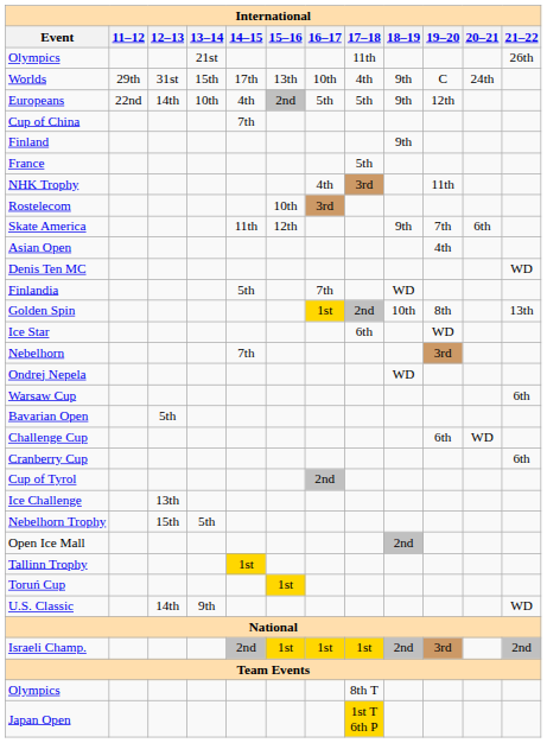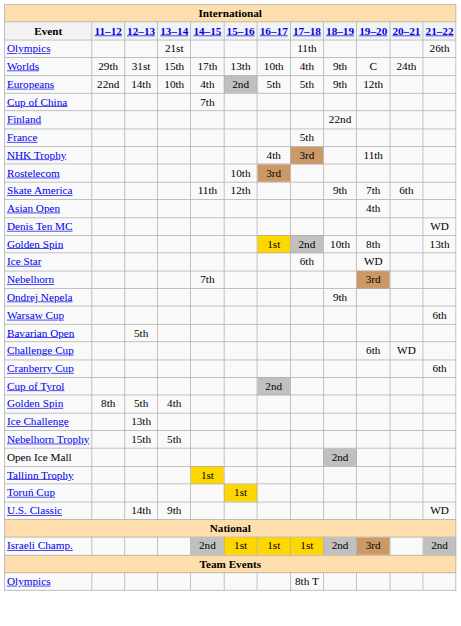 <table class="wikitable" style="text-align:center">
 <tr>
 <th colspan="12" style="background:#ffdead; text-align:center;">International</th>
 </tr>
 <tr>
 <th>Event</th>
 <th><a href='#'>11–12</a></th>
 <th><a href='#'>12–13</a></th>
 <th><a href='#'>13–14</a></th>
 <th><a href='#'>14–15</a></th>
 <th><a href='#'>15–16</a></th>
 <th><a href='#'>16–17</a></th>
 <th><a href='#'>17–18</a></th>
 <th><a href='#'>18–19</a></th>
 <th><a href='#'>19–20</a></th>
 <th><a href='#'>20–21</a></th>
 <th><a href='#'>21–22</a></th>
 </tr>
 <tr>
 <td align=left><a href='#'>Olympics</a></td>
 <td></td>
 <td></td>
 <td>21st</td>
 <td></td>
 <td></td>
 <td></td>
 <td>11th</td>
 <td></td>
 <td></td>
 <td></td>
 <td>26th</td>
 </tr>
 <tr>
 <td align=left><a href='#'>Worlds</a></td>
 <td>29th</td>
 <td>31st</td>
 <td>15th</td>
 <td>17th</td>
 <td>13th</td>
 <td>10th</td>
 <td>4th</td>
 <td>9th</td>
 <td>C</td>
 <td>24th</td>
 <td></td>
 </tr>
 <tr>
 <td align=left><a href='#'>Europeans</a></td>
 <td>22nd</td>
 <td>14th</td>
 <td>10th</td>
 <td>4th</td>
 <td bgcolor=silver>2nd</td>
 <td>5th</td>
 <td>5th</td>
 <td>9th</td>
 <td>12th</td>
 <td></td>
 <td></td>
 </tr>
 <tr>
 <td align=left> <a href='#'>Cup of China</a></td>
 <td></td>
 <td></td>
 <td></td>
 <td>7th</td>
 <td></td>
 <td></td>
 <td></td>
 <td></td>
 <td></td>
 <td></td>
 <td></td>
 </tr>
 <tr>
 <td align=left> <a href='#'>Finland</a></td>
 <td></td>
 <td></td>
 <td></td>
 <td></td>
 <td></td>
 <td></td>
 <td></td>
-<td>9th</td>
+<td>22nd</td>
 <td></td>
 <td></td>
 <td></td>
 </tr>
 <tr>
 <td align=left> <a href='#'>France</a></td>
 <td></td>
 <td></td>
 <td></td>
 <td></td>
 <td></td>
 <td></td>
 <td>5th</td>
 <td></td>
 <td></td>
 <td></td>
 <td></td>
 </tr>
 <tr>
 <td align=left> <a href='#'>NHK Trophy</a></td>
 <td></td>
 <td></td>
 <td></td>
 <td></td>
 <td></td>
 <td>4th</td>
 <td bgcolor=cc9966>3rd</td>
 <td></td>
 <td>11th</td>
 <td></td>
 <td></td>
 </tr>
 <tr>
 <td align=left> <a href='#'>Rostelecom</a></td>
 <td></td>
 <td></td>
 <td></td>
 <td></td>
 <td>10th</td>
 <td bgcolor=cc9966>3rd</td>
 <td></td>
 <td></td>
 <td></td>
 <td></td>
 <td></td>
 </tr>
 <tr>
 <td align=left> <a href='#'>Skate America</a></td>
 <td></td>
 <td></td>
 <td></td>
 <td>11th</td>
 <td>12th</td>
 <td></td>
 <td></td>
 <td>9th</td>
 <td>7th</td>
 <td>6th</td>
 <td></td>
 </tr>
 <tr>
 <td align=left> <a href='#'>Asian Open</a></td>
 <td></td>
 <td></td>
 <td></td>
 <td></td>
 <td></td>
 <td></td>
 <td></td>
 <td></td>
 <td>4th</td>
 <td></td>
 <td></td>
 </tr>
 <tr>
 <td align=left> <a href='#'>Denis Ten MC</a></td>
 <td></td>
 <td></td>
 <td></td>
 <td></td>
 <td></td>
 <td></td>
 <td></td>
 <td></td>
 <td></td>
 <td></td>
 <td>WD</td>
 </tr>
 <tr>
-<td align=left> <a href='#'>Finlandia</a></td>
-<td></td>
-<td></td>
-<td></td>
-<td>5th</td>
-<td></td>
-<td>7th</td>
-<td></td>
-<td>WD</td>
-<td></td>
-<td></td>
-<td></td>
-</tr>
-<tr>
 <td align=left> <a href='#'>Golden Spin</a></td>
 <td></td>
 <td></td>
 <td></td>
 <td></td>
 <td></td>
 <td bgcolor=gold>1st</td>
 <td bgcolor=silver>2nd</td>
 <td>10th</td>
 <td>8th</td>
 <td></td>
 <td>13th</td>
 </tr>
 <tr>
 <td align=left> <a href='#'>Ice Star</a></td>
 <td></td>
 <td></td>
 <td></td>
 <td></td>
 <td></td>
 <td></td>
 <td>6th</td>
 <td></td>
 <td>WD</td>
 <td></td>
 <td></td>
 </tr>
 <tr>
 <td align=left> <a href='#'>Nebelhorn</a></td>
 <td></td>
 <td></td>
 <td></td>
 <td>7th</td>
 <td></td>
 <td></td>
 <td></td>
 <td></td>
 <td bgcolor=cc9966>3rd</td>
 <td></td>
 <td></td>
 </tr>
 <tr>
 <td align=left> <a href='#'>Ondrej Nepela</a></td>
 <td></td>
 <td></td>
 <td></td>
 <td></td>
 <td></td>
 <td></td>
 <td></td>
-<td>WD</td>
+<td>9th</td>
 <td></td>
 <td></td>
 <td></td>
 </tr>
 <tr>
 <td align=left> <a href='#'>Warsaw Cup</a></td>
 <td></td>
 <td></td>
 <td></td>
 <td></td>
 <td></td>
 <td></td>
 <td></td>
 <td></td>
 <td></td>
 <td></td>
 <td>6th</td>
 </tr>
 <tr>
 <td align=left><a href='#'>Bavarian Open</a></td>
 <td></td>
 <td>5th</td>
 <td></td>
 <td></td>
 <td></td>
 <td></td>
 <td></td>
 <td></td>
 <td></td>
 <td></td>
 <td></td>
 </tr>
 <tr>
 <td align=left><a href='#'>Challenge Cup</a></td>
 <td></td>
 <td></td>
 <td></td>
 <td></td>
 <td></td>
 <td></td>
 <td></td>
 <td></td>
 <td>6th</td>
 <td>WD</td>
 <td></td>
 </tr>
 <tr>
 <td align=left><a href='#'>Cranberry Cup</a></td>
 <td></td>
 <td></td>
 <td></td>
 <td></td>
 <td></td>
 <td></td>
 <td></td>
 <td></td>
 <td></td>
 <td></td>
 <td>6th</td>
 </tr>
 <tr>
 <td align="left"><a href='#'>Cup of Tyrol</a></td>
 <td></td>
 <td></td>
 <td></td>
 <td></td>
 <td></td>
 <td bgcolor="silver">2nd</td>
+<td></td>
+<td></td>
+<td></td>
+<td></td>
+<td></td>
+</tr>
+<tr>
+<td align="left"><a href='#'>Golden Spin</a></td>
+<td>8th</td>
+<td>5th</td>
+<td>4th</td>
+<td></td>
+<td></td>
+<td></td>
 <td></td>
 <td></td>
 <td></td>
 <td></td>
 <td></td>
 </tr>
 <tr>
 <td align="left"><a href='#'>Ice Challenge</a></td>
 <td></td>
 <td>13th</td>
 <td></td>
 <td></td>
 <td></td>
 <td></td>
 <td></td>
 <td></td>
 <td></td>
 <td></td>
 <td></td>
 </tr>
 <tr>
 <td align="left"><a href='#'>Nebelhorn Trophy</a></td>
 <td></td>
 <td>15th</td>
 <td>5th</td>
 <td></td>
 <td></td>
 <td></td>
 <td></td>
 <td></td>
 <td></td>
 <td></td>
 <td></td>
 </tr>
 <tr>
 <td align="left">Open Ice Mall</td>
 <td></td>
 <td></td>
 <td></td>
 <td></td>
 <td></td>
 <td></td>
 <td></td>
 <td bgcolor="silver">2nd</td>
 <td></td>
 <td></td>
 <td></td>
 </tr>
 <tr>
 <td align="left"><a href='#'>Tallinn Trophy</a></td>
 <td></td>
 <td></td>
 <td></td>
 <td bgcolor="gold">1st</td>
 <td></td>
 <td></td>
 <td></td>
 <td></td>
 <td></td>
 <td></td>
 <td></td>
 </tr>
 <tr>
 <td align="left"><a href='#'>Toruń Cup</a></td>
 <td></td>
 <td></td>
 <td></td>
 <td></td>
 <td bgcolor="gold">1st</td>
 <td></td>
 <td></td>
 <td></td>
 <td></td>
 <td></td>
 <td></td>
 </tr>
 <tr>
 <td align="left"><a href='#'>U.S. Classic</a></td>
 <td></td>
 <td>14th</td>
 <td>9th</td>
 <td></td>
 <td></td>
 <td></td>
 <td></td>
 <td></td>
 <td></td>
 <td></td>
 <td>WD</td>
 </tr>
 <tr>
 <th colspan="12" style="background:#ffdead; text-align:center;">National</th>
 </tr>
 <tr>
 <td align="left"><a href='#'>Israeli Champ.</a></td>
 <td></td>
 <td></td>
 <td></td>
 <td bgcolor="silver">2nd</td>
 <td bgcolor="gold">1st</td>
 <td bgcolor="gold">1st</td>
 <td bgcolor="gold">1st</td>
 <td bgcolor="silver">2nd</td>
 <td bgcolor="cc9966">3rd</td>
 <td></td>
 <td bgcolor="silver">2nd</td>
 </tr>
 <tr>
 <th colspan="12" style="background-color: #ffdead; align=center">Team Events</th>
 </tr>
 <tr>
 <td align=left><a href='#'>Olympics</a></td>
 <td></td>
 <td></td>
 <td></td>
 <td></td>
 <td></td>
 <td></td>
 <td>8th T</td>
 <td></td>
 <td></td>
 <td></td>
 <td></td>
 </tr>
-<tr>
-<td align="left"><a href='#'>Japan Open</a></td>
-<td></td>
-<td></td>
-<td></td>
-<td></td>
-<td></td>
-<td></td>
-<td bgcolor="gold">1st T <br> 6th P</td>
-<td></td>
-<td></td>
-<td></td>
-<td></td>
-</tr>
 </table>
